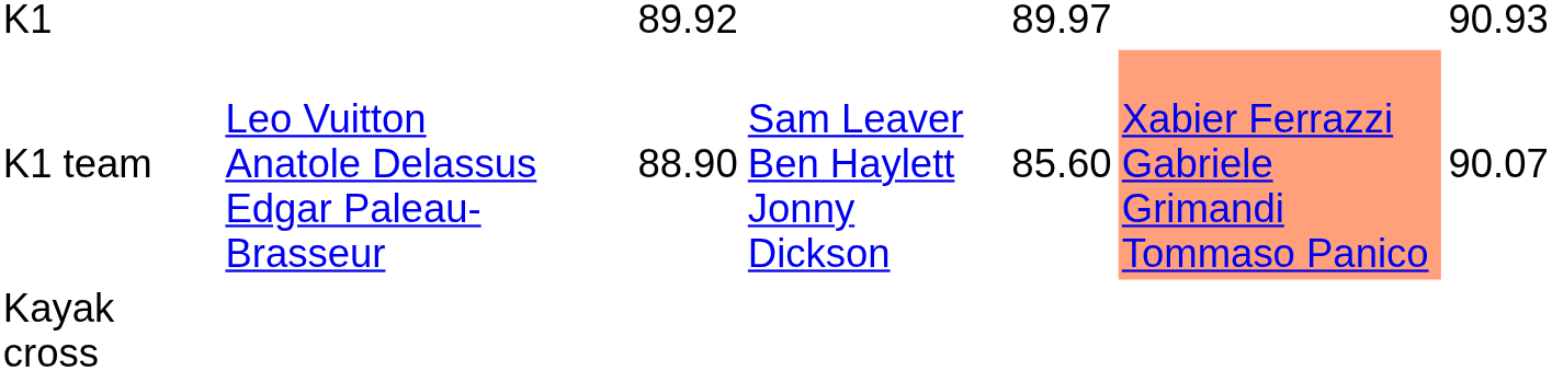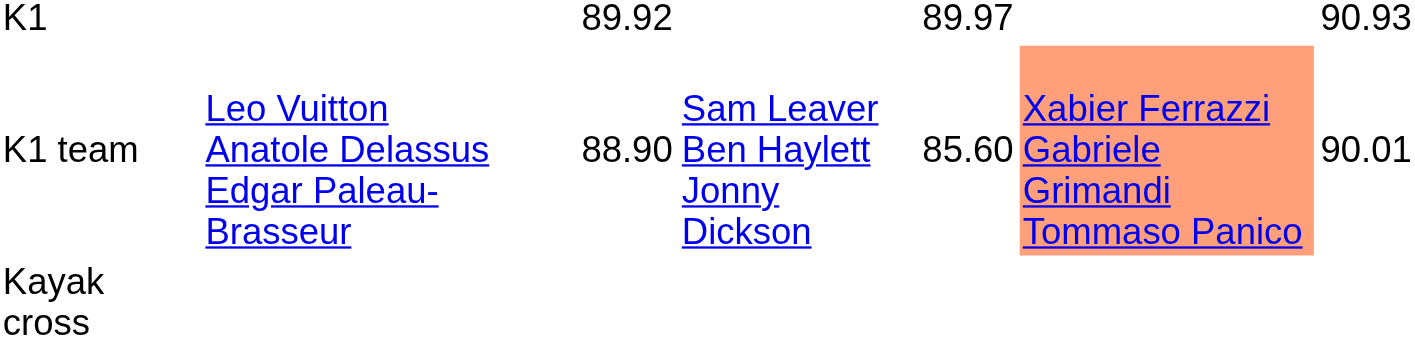 <table>
 <tr>
 <td>K1</td>
 <td></td>
 <td>89.92</td>
 <td></td>
 <td>89.97</td>
 <td></td>
 <td>90.93</td>
 </tr>
 <tr>
 <td>K1 team</td>
 <td><br><a href='#'>Leo Vuitton</a><br><a href='#'>Anatole Delassus</a><br><a href='#'>Edgar Paleau-Brasseur</a></td>
 <td>88.90</td>
 <td><br><a href='#'>Sam Leaver</a><br><a href='#'>Ben Haylett</a><br><a href='#'>Jonny Dickson</a></td>
 <td>85.60</td>
 <td style="background: lightsalmon;"><br><a href='#'>Xabier Ferrazzi</a><br><a href='#'>Gabriele Grimandi</a><br><a href='#'>Tommaso Panico</a></td>
-<td>90.07</td>
+<td>90.01</td>
 </tr>
 <tr>
 <td>Kayak cross</td>
 <td colspan=2></td>
 <td colspan=2></td>
 <td colspan=2></td>
 </tr>
 </table>
